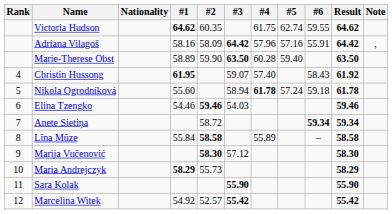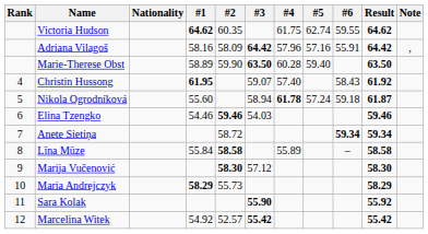 <table class="wikitable sortable" style="text-align:center">
 <tr>
 <th>Rank</th>
 <th>Name</th>
 <th>Nationality</th>
 <th>#1</th>
 <th>#2</th>
 <th>#3</th>
 <th>#4</th>
 <th>#5</th>
 <th>#6</th>
 <th>Result</th>
 <th>Note</th>
 </tr>
 <tr>
 <td></td>
 <td align=left><a href='#'>Victoria Hudson</a></td>
 <td align=left></td>
 <td><strong>64.62</strong></td>
 <td>60.35</td>
 <td></td>
 <td>61.75</td>
 <td>62.74</td>
 <td>59.55</td>
 <td><strong>64.62</strong></td>
 <td></td>
 </tr>
 <tr>
 <td></td>
 <td align=left><a href='#'>Adriana Vilagoš</a></td>
 <td align=left></td>
 <td>58.16</td>
 <td>58.09</td>
 <td><strong>64.42</strong></td>
 <td>57.96</td>
 <td>57.16</td>
 <td>55.91</td>
 <td><strong>64.42</strong></td>
 <td>, </td>
 </tr>
 <tr>
 <td></td>
 <td align=left><a href='#'>Marie-Therese Obst</a></td>
 <td align=left></td>
 <td>58.89</td>
 <td>59.90</td>
 <td><strong>63.50</strong></td>
 <td>60.28</td>
 <td>59.40</td>
 <td></td>
 <td><strong>63.50</strong></td>
 <td></td>
 </tr>
 <tr>
 <td>4</td>
 <td align=left><a href='#'>Christin Hussong</a></td>
 <td align=left></td>
 <td><strong>61.95</strong></td>
 <td></td>
 <td>59.07</td>
 <td>57.40</td>
 <td></td>
 <td>58.43</td>
 <td><strong>61.92</strong></td>
 <td></td>
 </tr>
 <tr>
 <td>5</td>
 <td align=left><a href='#'>Nikola Ogrodníková</a></td>
 <td align=left></td>
 <td>55.60</td>
 <td></td>
 <td>58.94</td>
 <td><strong>61.78</strong></td>
 <td>57.24</td>
 <td>59.18</td>
-<td><strong>61.78</strong></td>
+<td><strong>61.87</strong></td>
 <td></td>
 </tr>
 <tr>
 <td>6</td>
 <td align=left><a href='#'>Elina Tzengko</a></td>
 <td align=left></td>
 <td>54.46</td>
 <td><strong>59.46</strong></td>
 <td>54.03</td>
 <td></td>
 <td></td>
 <td></td>
 <td><strong>59.46</strong></td>
 <td></td>
 </tr>
 <tr>
 <td>7</td>
 <td align=left><a href='#'>Anete Sietiņa</a></td>
 <td align=left></td>
 <td></td>
 <td>58.72</td>
 <td></td>
 <td></td>
 <td></td>
 <td><strong>59.34</strong></td>
 <td><strong>59.34</strong></td>
 <td></td>
 </tr>
 <tr>
 <td>8</td>
 <td align=left><a href='#'>Līna Mūze</a></td>
 <td align=left></td>
 <td>55.84</td>
 <td><strong>58.58</strong></td>
 <td></td>
 <td>55.89</td>
 <td></td>
 <td>–</td>
 <td><strong>58.58</strong></td>
 <td></td>
 </tr>
 <tr>
 <td>9</td>
 <td align=left><a href='#'>Marija Vučenović</a></td>
 <td align=left></td>
 <td></td>
 <td><strong>58.30</strong></td>
 <td>57.12</td>
 <td></td>
 <td></td>
 <td></td>
 <td><strong>58.30</strong></td>
 <td></td>
 </tr>
 <tr>
 <td>10</td>
 <td align=left><a href='#'>Maria Andrejczyk</a></td>
 <td align=left></td>
 <td><strong>58.29</strong></td>
 <td>55.73</td>
 <td></td>
 <td></td>
 <td></td>
 <td></td>
 <td><strong>58.29</strong></td>
 <td></td>
 </tr>
 <tr>
 <td>11</td>
 <td align=left><a href='#'>Sara Kolak</a></td>
 <td align=left></td>
 <td></td>
 <td></td>
 <td><strong>55.90</strong></td>
 <td></td>
 <td></td>
 <td></td>
-<td><strong>55.90</strong></td>
+<td><strong>55.92</strong></td>
 <td></td>
 </tr>
 <tr>
 <td>12</td>
 <td align=left><a href='#'>Marcelina Witek</a></td>
 <td align=left></td>
 <td>54.92</td>
 <td>52.57</td>
 <td><strong>55.42</strong></td>
 <td></td>
 <td></td>
 <td></td>
 <td><strong>55.42</strong></td>
 <td></td>
 </tr>
 </table>
